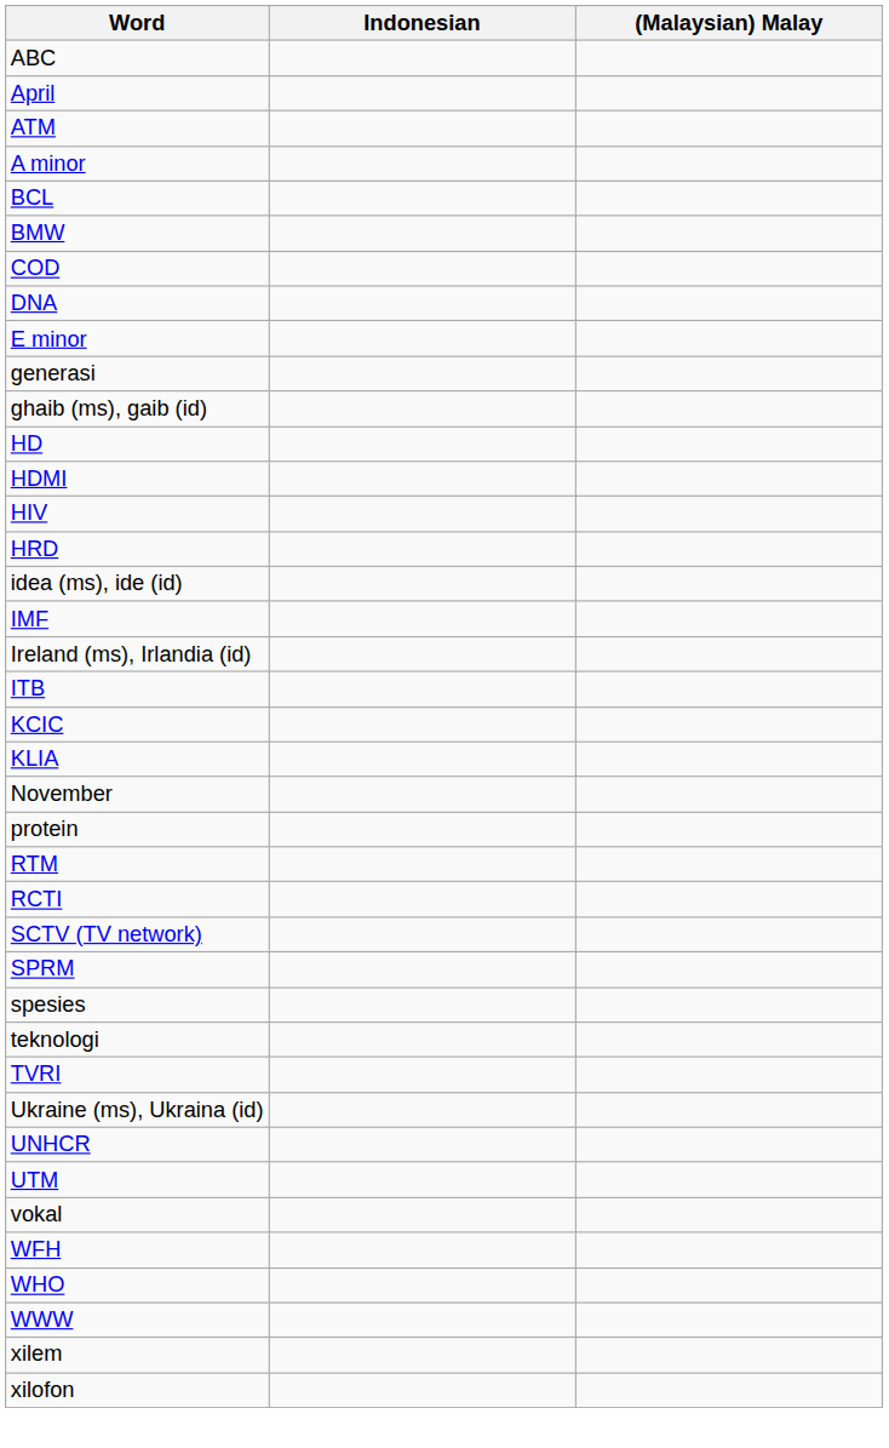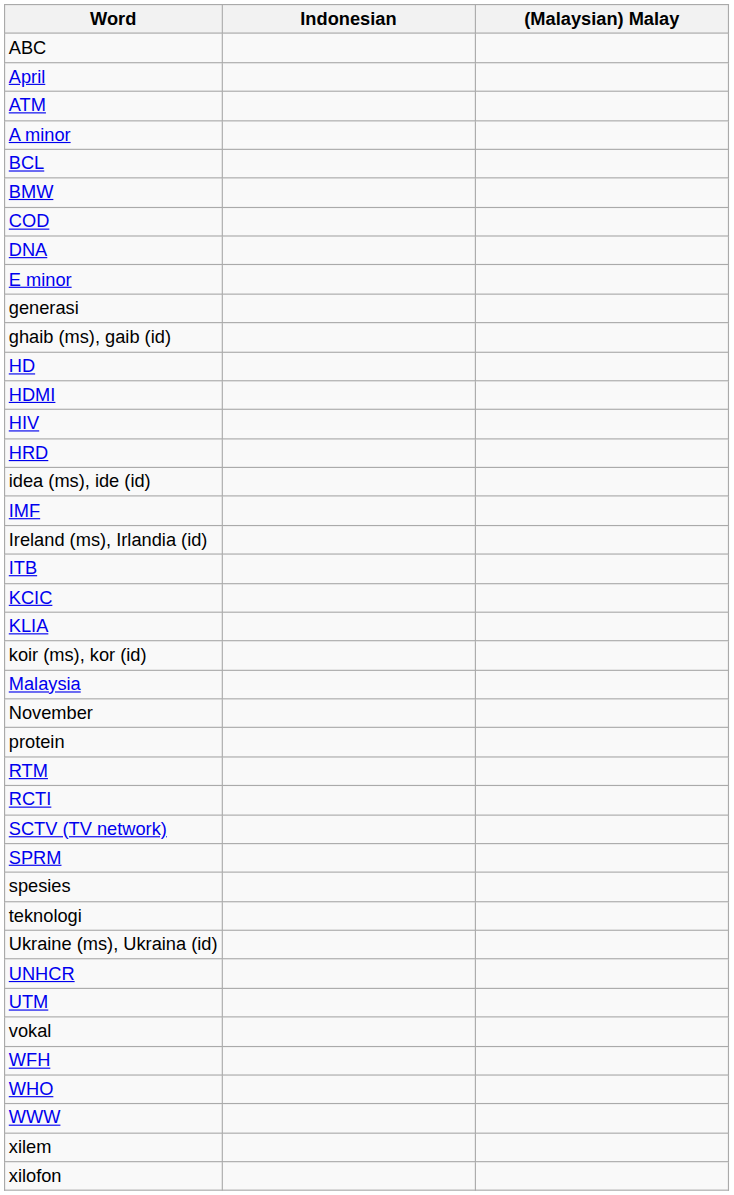 <table class="wikitable sortable">
 <tr>
 <th width="30%">Word</th>
 <th>Indonesian</th>
 <th width="35%">(Malaysian) Malay</th>
 </tr>
 <tr>
 <td>ABC</td>
 <td></td>
 <td></td>
 </tr>
 <tr>
 <td><a href='#'>April</a></td>
 <td></td>
 <td></td>
 </tr>
 <tr>
 <td><a href='#'>ATM</a></td>
 <td></td>
 <td></td>
 </tr>
 <tr>
 <td><a href='#'>A minor</a></td>
 <td></td>
 <td></td>
 </tr>
 <tr>
 <td><a href='#'>BCL</a></td>
 <td></td>
 <td></td>
 </tr>
 <tr>
 <td><a href='#'>BMW</a></td>
 <td></td>
 <td></td>
 </tr>
 <tr>
 <td><a href='#'>COD</a></td>
 <td></td>
 <td></td>
 </tr>
 <tr>
 <td><a href='#'>DNA</a></td>
 <td></td>
 <td></td>
 </tr>
 <tr>
 <td><a href='#'>E minor</a></td>
 <td></td>
 <td></td>
 </tr>
 <tr>
 <td>generasi</td>
 <td></td>
 <td></td>
 </tr>
 <tr>
 <td>ghaib (ms), gaib (id)</td>
 <td></td>
 <td></td>
 </tr>
 <tr>
 <td><a href='#'>HD</a></td>
 <td></td>
 <td></td>
 </tr>
 <tr>
 <td><a href='#'>HDMI</a></td>
 <td></td>
 <td></td>
 </tr>
 <tr>
 <td><a href='#'>HIV</a></td>
 <td></td>
 <td></td>
 </tr>
 <tr>
 <td><a href='#'>HRD</a></td>
 <td></td>
 <td></td>
 </tr>
 <tr>
 <td>idea (ms), ide (id)</td>
 <td></td>
 <td></td>
 </tr>
 <tr>
 <td><a href='#'>IMF</a></td>
 <td></td>
 <td></td>
 </tr>
 <tr>
 <td>Ireland (ms), Irlandia (id)</td>
 <td></td>
 <td></td>
 </tr>
 <tr>
 <td><a href='#'>ITB</a></td>
 <td></td>
 <td></td>
 </tr>
 <tr>
 <td><a href='#'>KCIC</a></td>
 <td></td>
 <td></td>
 </tr>
 <tr>
 <td><a href='#'>KLIA</a></td>
 <td></td>
 <td></td>
 </tr>
 <tr>
+<td>koir (ms), kor (id)</td>
+<td></td>
+<td></td>
+</tr>
+<tr>
+<td><a href='#'>Malaysia</a></td>
+<td></td>
+<td></td>
+</tr>
+<tr>
 <td>November</td>
 <td></td>
 <td></td>
 </tr>
 <tr>
 <td>protein</td>
 <td></td>
 <td></td>
 </tr>
 <tr>
 <td><a href='#'>RTM</a></td>
 <td></td>
 <td></td>
 </tr>
 <tr>
 <td><a href='#'>RCTI</a></td>
 <td></td>
 <td></td>
 </tr>
 <tr>
 <td><a href='#'>SCTV (TV network)</a></td>
 <td></td>
 <td></td>
 </tr>
 <tr>
 <td><a href='#'>SPRM</a></td>
 <td></td>
 <td></td>
 </tr>
 <tr>
 <td>spesies</td>
 <td></td>
 <td></td>
 </tr>
 <tr>
 <td>teknologi</td>
-<td></td>
-<td></td>
-</tr>
-<tr>
-<td><a href='#'>TVRI</a></td>
 <td></td>
 <td></td>
 </tr>
 <tr>
 <td>Ukraine (ms), Ukraina (id)</td>
 <td></td>
 <td></td>
 </tr>
 <tr>
 <td><a href='#'>UNHCR</a></td>
 <td></td>
 <td></td>
 </tr>
 <tr>
 <td><a href='#'>UTM</a></td>
 <td></td>
 <td></td>
 </tr>
 <tr>
 <td>vokal</td>
 <td></td>
 <td></td>
 </tr>
 <tr>
 <td><a href='#'>WFH</a></td>
 <td></td>
 <td></td>
 </tr>
 <tr>
 <td><a href='#'>WHO</a></td>
 <td></td>
 <td></td>
 </tr>
 <tr>
 <td><a href='#'>WWW</a></td>
 <td></td>
 <td></td>
 </tr>
 <tr>
 <td>xilem</td>
 <td></td>
 <td></td>
 </tr>
 <tr>
 <td>xilofon</td>
 <td></td>
 <td></td>
 </tr>
 </table>
